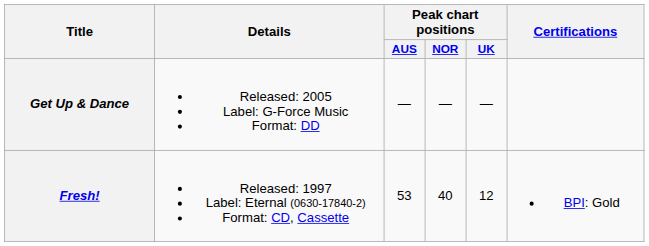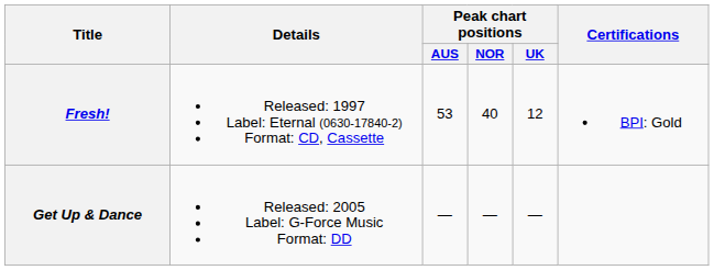 <table class="wikitable plainrowheaders" style="text-align:center;" border="1">
 <tr>
 <th scope="col" rowspan="2" style="width:11em;">Title</th>
 <th scope="col" rowspan="2" style="width:17em;">Details</th>
 <th scope="col" colspan="3">Peak chart positions</th>
 <th scope="col" rowspan="2" style="width:10em;"><a href='#'>Certifications</a></th>
 </tr>
 <tr>
 <th scope="col" style="width:3em;font-size:90%;"><a href='#'>AUS</a><br></th>
 <th scope="col" style="width:3em;font-size:90%;"><a href='#'>NOR</a> <br></th>
 <th scope="col" style="width:3em;font-size:90%;"><a href='#'>UK</a><br></th>
 </tr>
 <tr>
+<th scope="row"><em><a href='#'>Fresh!</a></em></th>
+<td><br><ul><li>Released: 1997</li><li>Label: Eternal <small>(0630-17840-2)</small></li><li>Format: <a href='#'>CD</a>, <a href='#'>Cassette</a></li></ul></td>
+<td>53</td>
+<td>40</td>
+<td>12</td>
+<td><br><ul><li><a href='#'>BPI</a>: Gold</li></ul></td>
+</tr>
+<tr>
 <th scope="row"><em>Get Up & Dance</em></th>
 <td><br><ul><li>Released: 2005</li><li>Label: G-Force Music</li><li>Format: <a href='#'>DD</a></li></ul></td>
 <td>—</td>
 <td>—</td>
 <td>—</td>
 <td></td>
 </tr>
-<tr>
-<th scope="row"><em><a href='#'>Fresh!</a></em></th>
-<td><br><ul><li>Released: 1997</li><li>Label: Eternal <small>(0630-17840-2)</small></li><li>Format: <a href='#'>CD</a>, <a href='#'>Cassette</a></li></ul></td>
-<td>53</td>
-<td>40</td>
-<td>12</td>
-<td><br><ul><li><a href='#'>BPI</a>: Gold</li></ul></td>
-</tr>
 </table>
